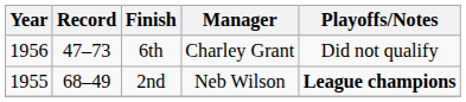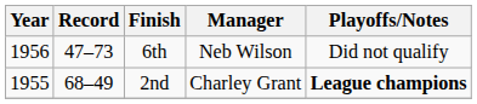 <table class="wikitable" style="text-align:center">
 <tr>
 <th>Year</th>
 <th>Record</th>
 <th>Finish</th>
 <th>Manager</th>
 <th>Playoffs/Notes</th>
 </tr>
 <tr>
 <td>1956</td>
 <td>47–73</td>
 <td>6th</td>
-<td>Charley Grant</td>
+<td>Neb Wilson</td>
 <td>Did not qualify</td>
 </tr>
 <tr>
 <td>1955</td>
 <td>68–49</td>
 <td>2nd</td>
-<td>Neb Wilson</td>
+<td>Charley Grant</td>
 <td><strong>League champions</strong></td>
 </tr>
 <tr>
 </tr>
 </table>
